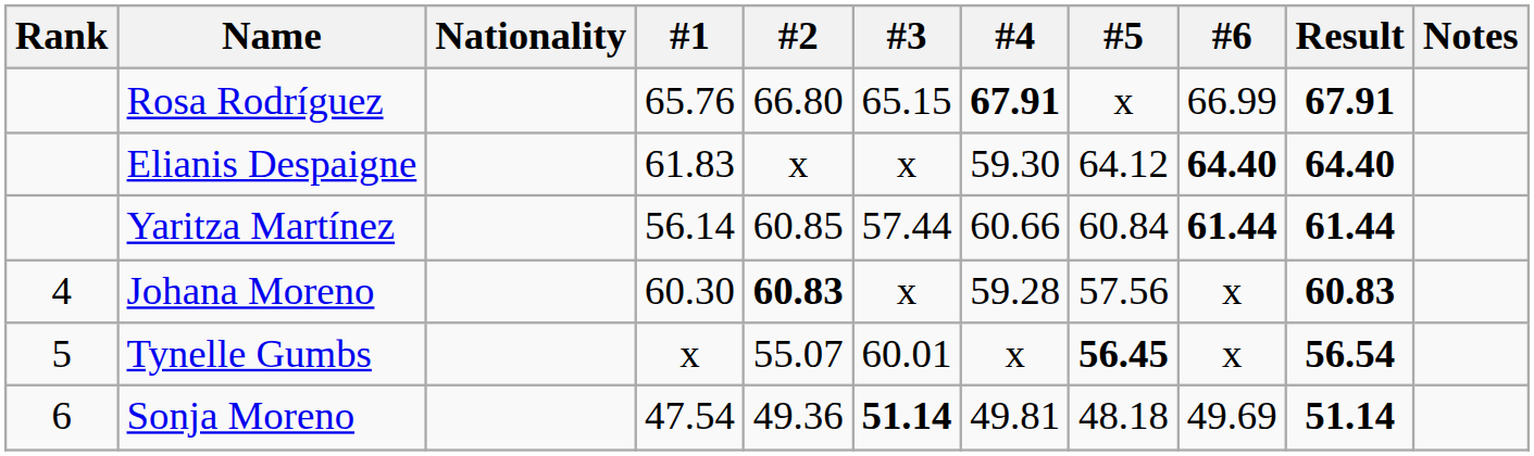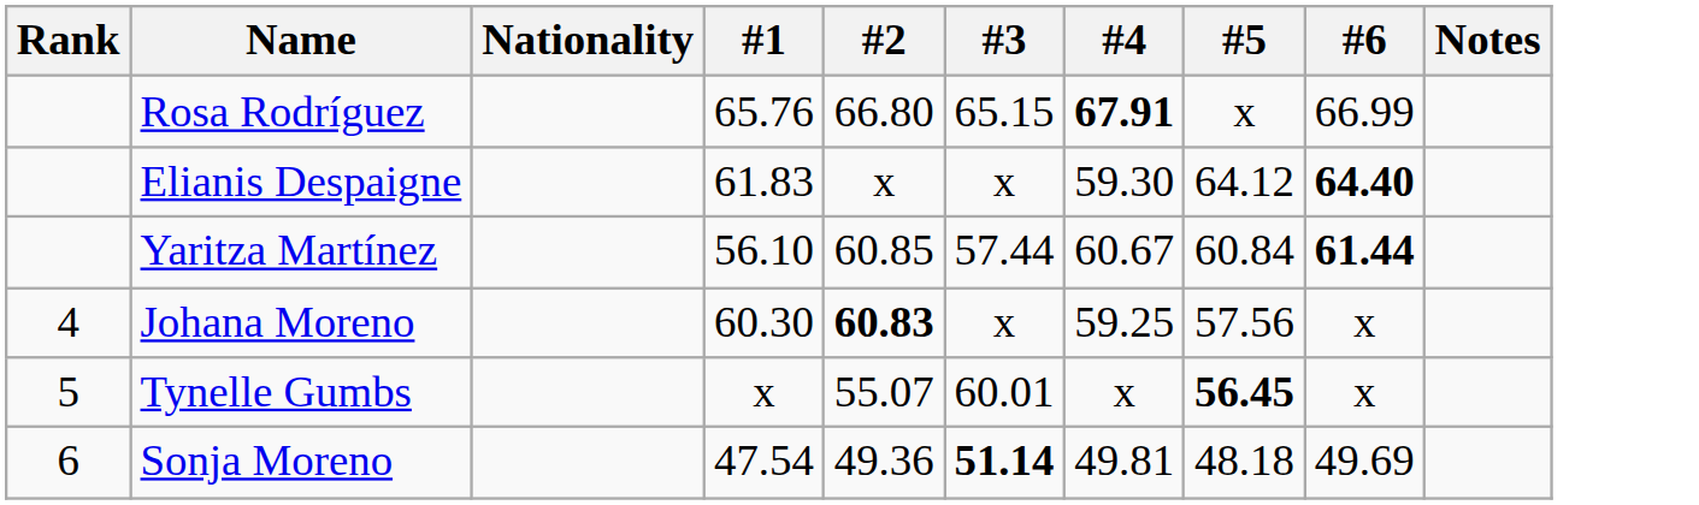 <table class="wikitable sortable" style="text-align:center">
 <tr>
 <th>Rank</th>
 <th>Name</th>
 <th>Nationality</th>
 <th>#1</th>
 <th>#2</th>
 <th>#3</th>
 <th>#4</th>
 <th>#5</th>
 <th>#6</th>
-<th>Result</th>
 <th>Notes</th>
 </tr>
 <tr>
 <td></td>
 <td align=left><a href='#'>Rosa Rodríguez</a></td>
 <td align=left></td>
 <td>65.76</td>
 <td>66.80</td>
 <td>65.15</td>
 <td><strong>67.91</strong></td>
 <td>x</td>
 <td>66.99</td>
-<td><strong>67.91</strong></td>
 <td></td>
 </tr>
 <tr>
 <td></td>
 <td align=left><a href='#'>Elianis Despaigne</a></td>
 <td align=left></td>
 <td>61.83</td>
 <td>x</td>
 <td>x</td>
 <td>59.30</td>
 <td>64.12</td>
 <td><strong>64.40</strong></td>
-<td><strong>64.40</strong></td>
 <td></td>
 </tr>
 <tr>
 <td></td>
 <td align=left><a href='#'>Yaritza Martínez</a></td>
 <td align=left></td>
-<td>56.14</td>
+<td>56.10</td>
 <td>60.85</td>
 <td>57.44</td>
-<td>60.66</td>
+<td>60.67</td>
 <td>60.84</td>
-<td><strong>61.44</strong></td>
 <td><strong>61.44</strong></td>
 <td></td>
 </tr>
 <tr>
 <td>4</td>
 <td align=left><a href='#'>Johana Moreno</a></td>
 <td align=left></td>
 <td>60.30</td>
 <td><strong>60.83</strong></td>
 <td>x</td>
-<td>59.28</td>
+<td>59.25</td>
 <td>57.56</td>
 <td>x</td>
-<td><strong>60.83</strong></td>
 <td></td>
 </tr>
 <tr>
 <td>5</td>
 <td align=left><a href='#'>Tynelle Gumbs</a></td>
 <td align=left></td>
 <td>x</td>
 <td>55.07</td>
 <td>60.01</td>
 <td>x</td>
 <td><strong>56.45</strong></td>
 <td>x</td>
-<td><strong>56.54</strong></td>
 <td></td>
 </tr>
 <tr>
 <td>6</td>
 <td align=left><a href='#'>Sonja Moreno</a></td>
 <td align=left></td>
 <td>47.54</td>
 <td>49.36</td>
 <td><strong>51.14</strong></td>
 <td>49.81</td>
 <td>48.18</td>
 <td>49.69</td>
-<td><strong>51.14</strong></td>
 <td></td>
 </tr>
 </table>
